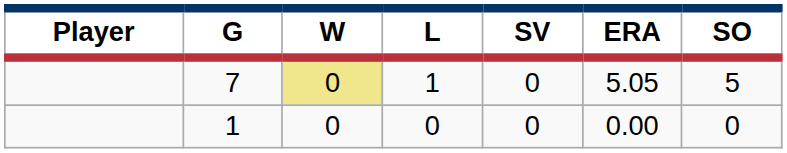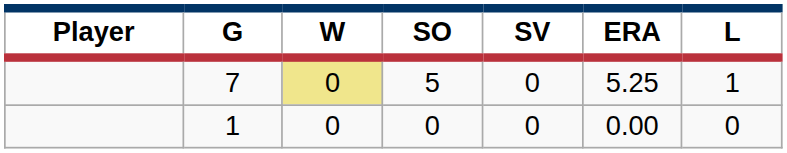 <table class="wikitable sortable">
 <tr>
 <th style="background:#FFFFFF; border-top:#023465 5px solid; border-bottom:#ba313c 5px solid;" width="16%">Player</th>
 <th style="background:#FFFFFF; border-top:#023465 5px solid; border-bottom:#ba313c 5px solid;" width="9%">G</th>
 <th style="background:#FFFFFF; border-top:#023465 5px solid; border-bottom:#ba313c 5px solid;" width="9%">W</th>
-<th style="background:#FFFFFF; border-top:#023465 5px solid; border-bottom:#ba313c 5px solid;" width="9%">L</th>
+<th style="background:#FFFFFF; border-top:#023465 5px solid; border-bottom:#ba313c 5px solid;" width="9%">SO</th>
 <th style="background:#FFFFFF; border-top:#023465 5px solid; border-bottom:#ba313c 5px solid;" width="9%">SV</th>
 <th style="background:#FFFFFF; border-top:#023465 5px solid; border-bottom:#ba313c 5px solid;" width="9%">ERA</th>
-<th style="background:#FFFFFF; border-top:#023465 5px solid; border-bottom:#ba313c 5px solid;" width="9%">SO</th>
+<th style="background:#FFFFFF; border-top:#023465 5px solid; border-bottom:#ba313c 5px solid;" width="9%">L</th>
 </tr>
 <tr align="center">
 <td></td>
 <td>7</td>
 <td style="background: khaki;">0</td>
+<td>5</td>
+<td>0</td>
+<td>5.25</td>
 <td>1</td>
-<td>0</td>
-<td>5.05</td>
-<td>5</td>
 </tr>
 <tr align="center">
 <td></td>
 <td>1</td>
 <td>0</td>
 <td>0</td>
 <td>0</td>
 <td>0.00</td>
 <td>0</td>
 </tr>
 </table>
